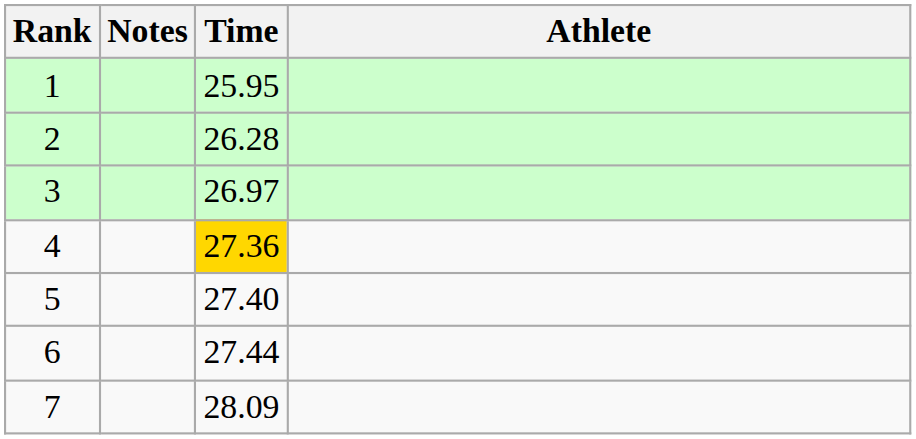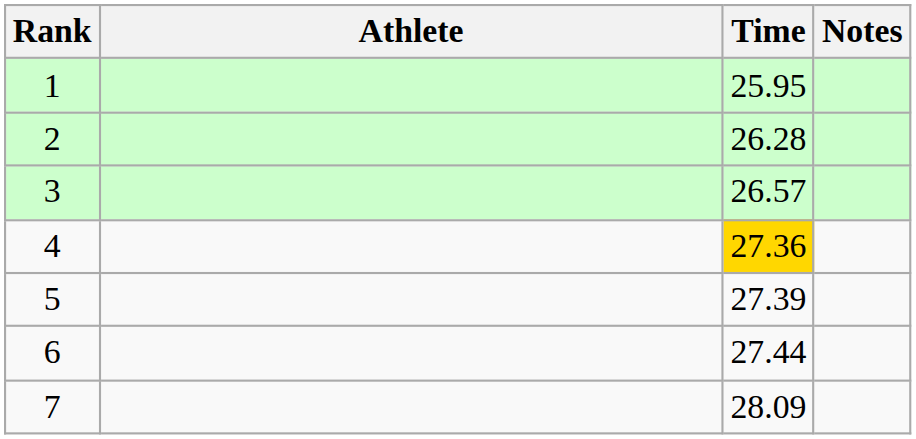 <table class="wikitable" style="text-align:center">
 <tr>
 <th>Rank</th>
+<th Style="width:18em">Athlete</th>
+<th>Time</th>
 <th>Notes</th>
-<th>Time</th>
-<th Style="width:18em">Athlete</th>
 </tr>
 <tr style="background:#cfc">
 <td>1</td>
+<td style="text-align:left"></td>
+<td>25.95</td>
 <td></td>
-<td>25.95</td>
-<td style="text-align:left"></td>
 </tr>
 <tr style="background:#cfc">
 <td>2</td>
+<td style="text-align:left"></td>
+<td>26.28</td>
 <td></td>
-<td>26.28</td>
-<td style="text-align:left"></td>
 </tr>
 <tr style="background:#cfc">
 <td>3</td>
+<td style="text-align:left"></td>
+<td>26.57</td>
 <td></td>
-<td>26.97</td>
-<td style="text-align:left"></td>
 </tr>
 <tr>
 <td>4</td>
+<td style="text-align:left"></td>
+<td style="background: gold;">27.36</td>
 <td></td>
-<td style="background: gold;">27.36</td>
-<td style="text-align:left"></td>
 </tr>
 <tr>
 <td>5</td>
+<td style="text-align:left"></td>
+<td>27.39</td>
 <td></td>
-<td>27.40</td>
-<td style="text-align:left"></td>
 </tr>
 <tr>
 <td>6</td>
+<td style="text-align:left"></td>
+<td>27.44</td>
 <td></td>
-<td>27.44</td>
-<td style="text-align:left"></td>
 </tr>
 <tr>
 <td>7</td>
+<td style="text-align:left"></td>
+<td>28.09</td>
 <td></td>
-<td>28.09</td>
-<td style="text-align:left"></td>
 </tr>
 </table>
